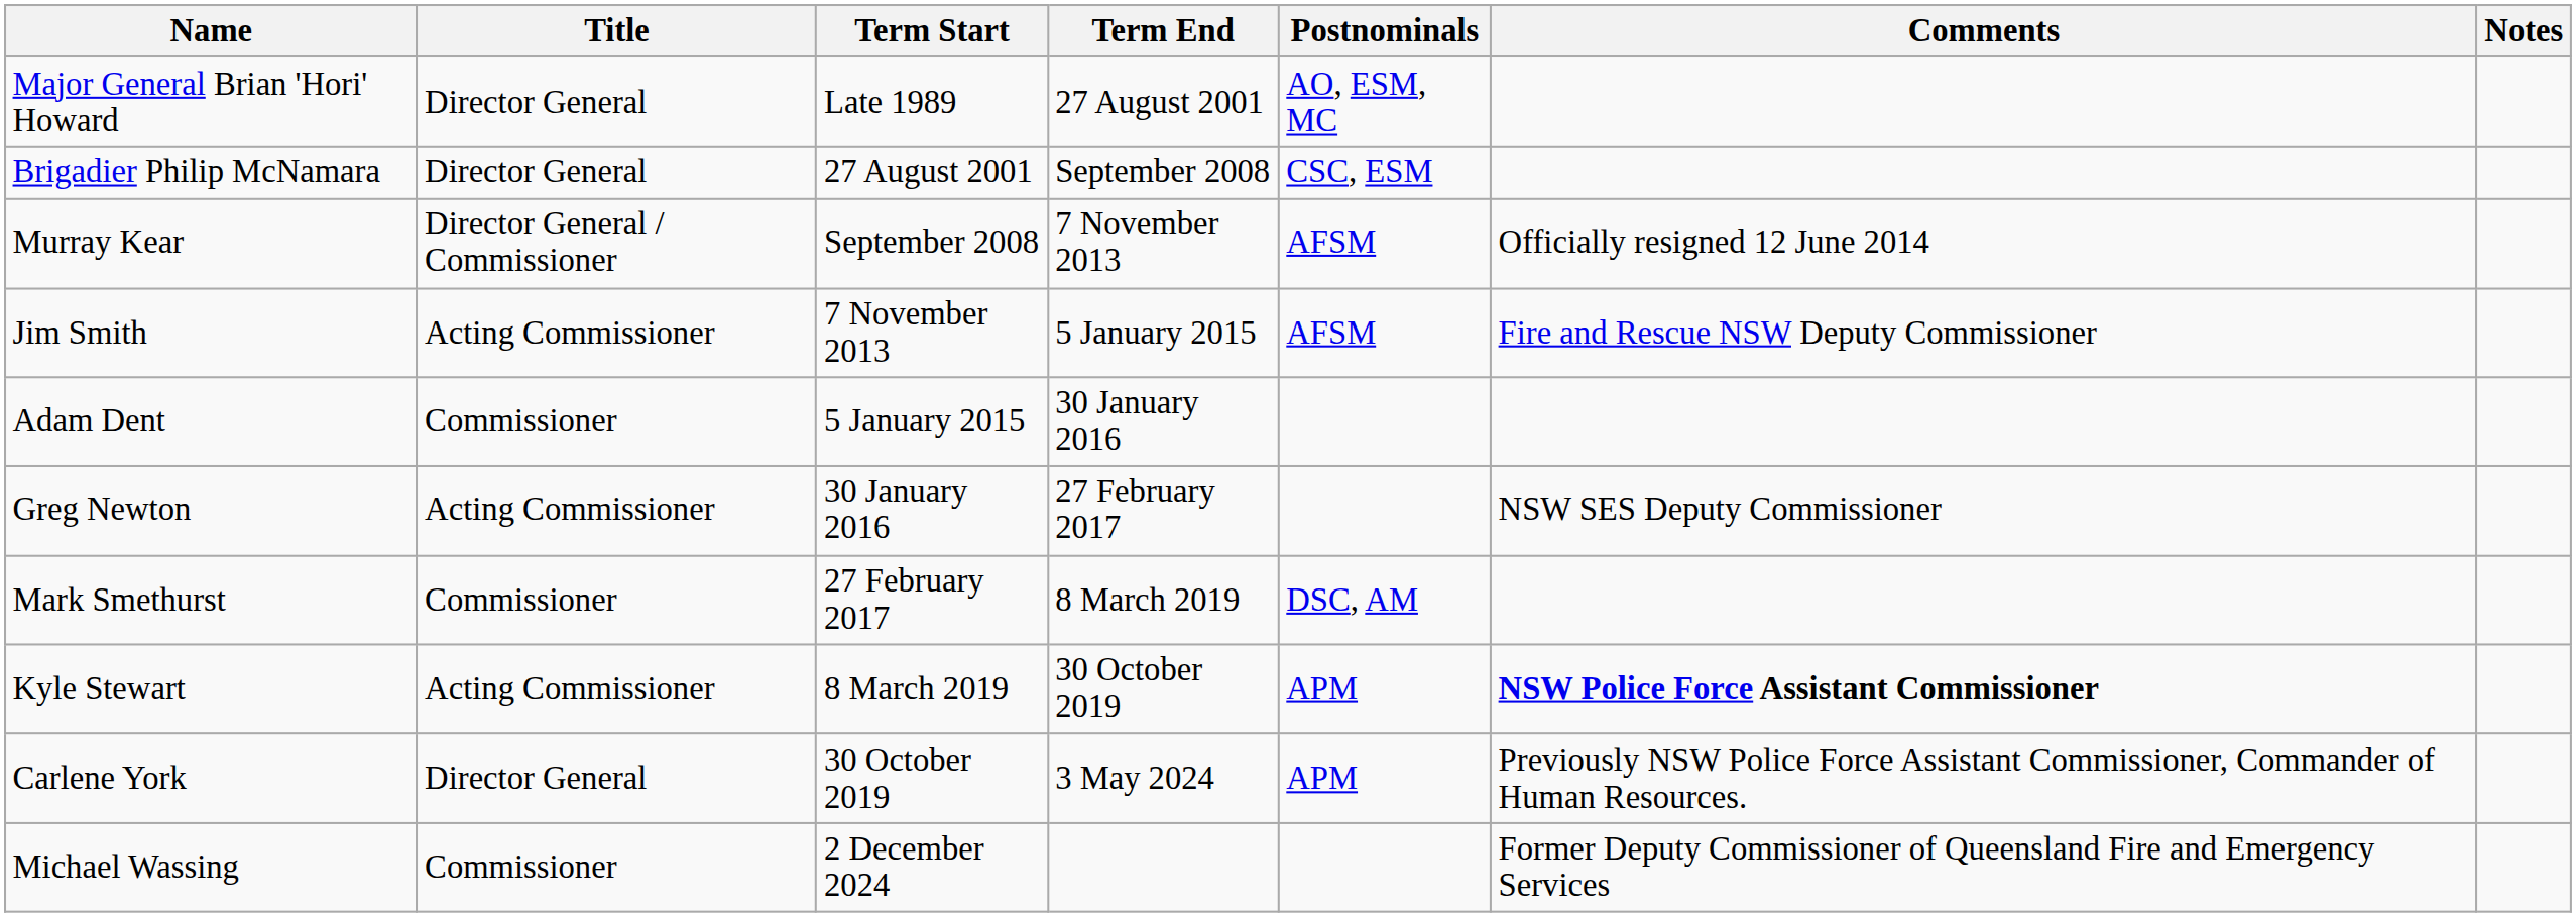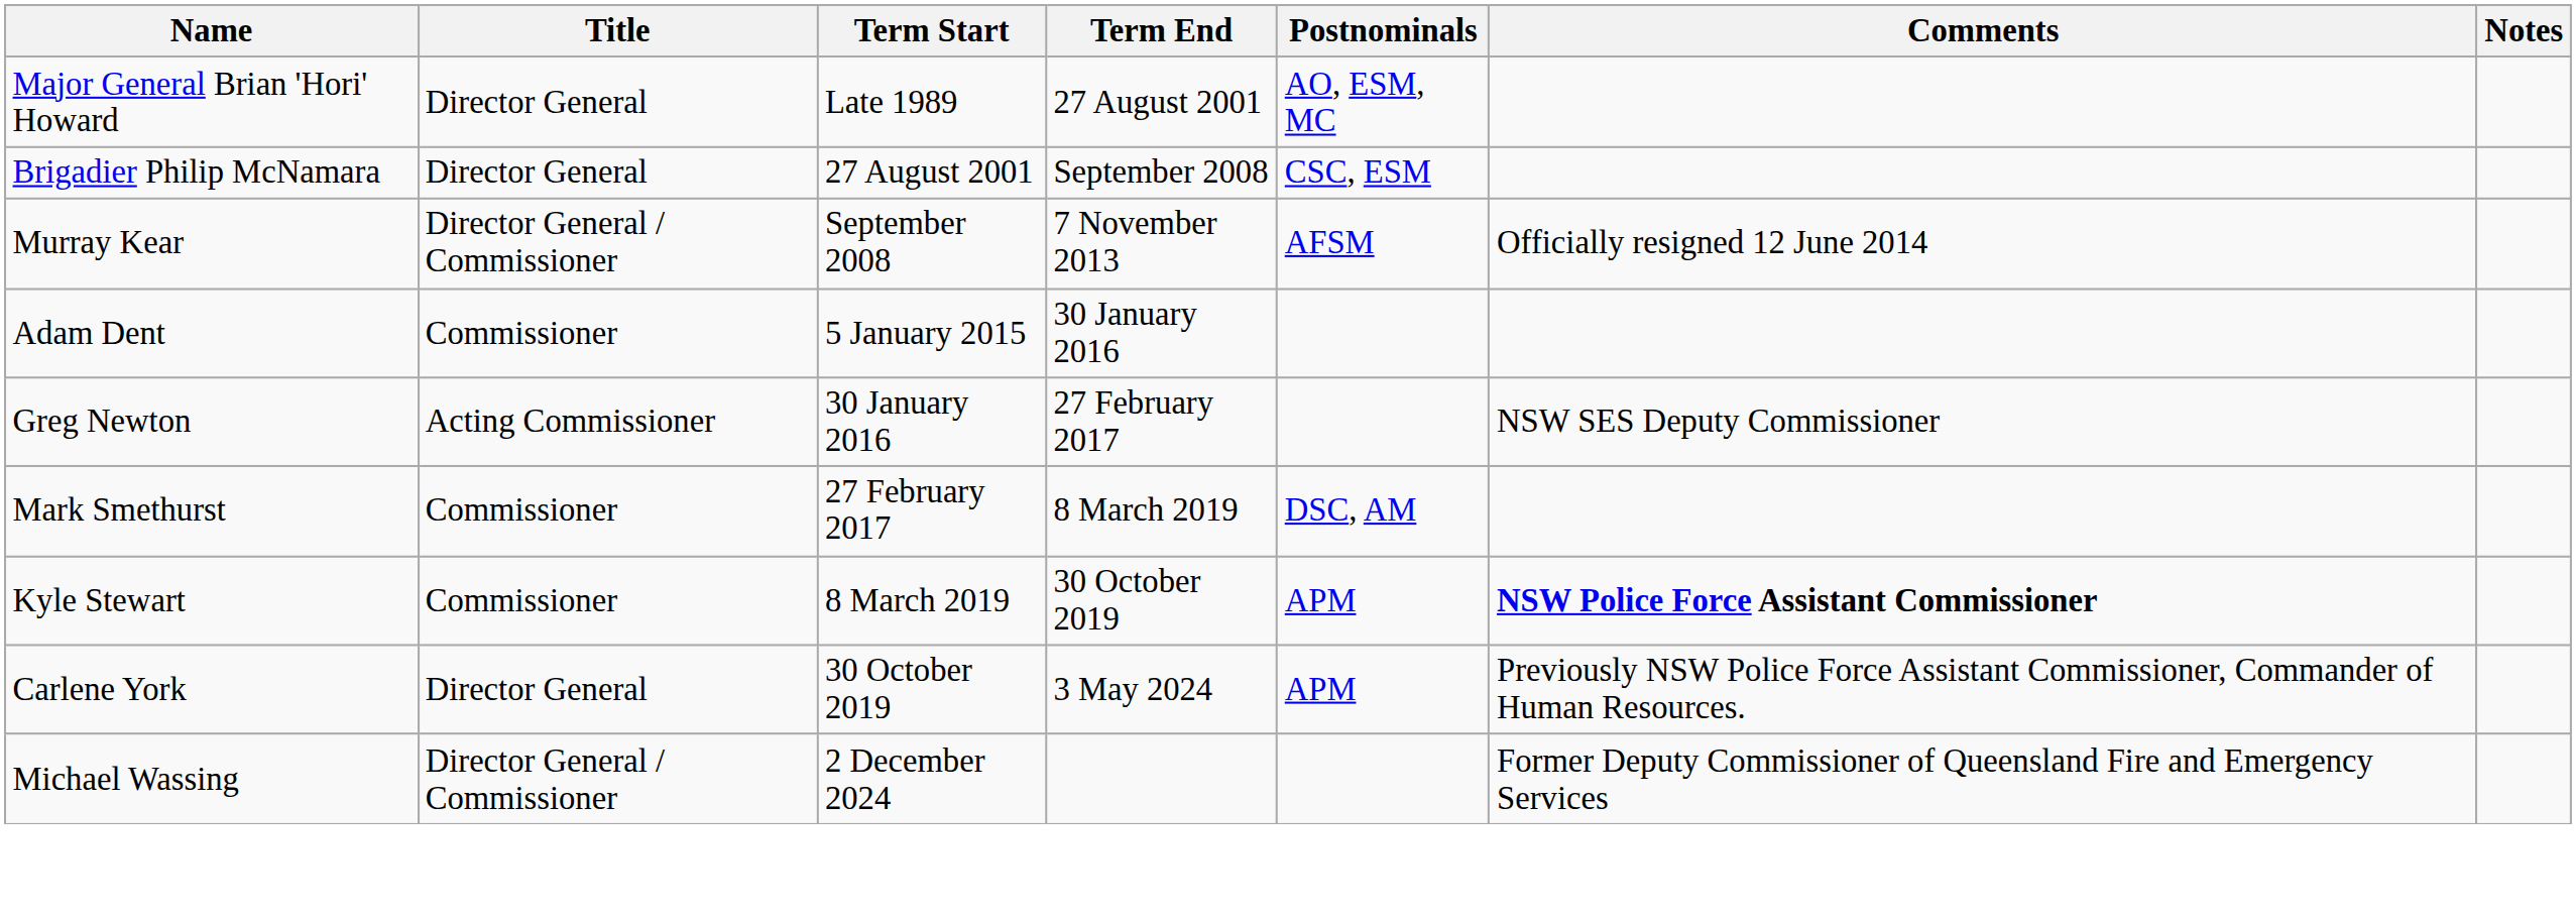 <table class="wikitable">
 <tr>
 <th>Name</th>
 <th>Title</th>
 <th>Term Start</th>
 <th>Term End</th>
 <th>Postnominals</th>
 <th>Comments</th>
 <th>Notes</th>
 </tr>
 <tr>
 <td><a href='#'>Major General</a> Brian 'Hori' Howard</td>
 <td>Director General</td>
 <td>Late 1989</td>
 <td>27 August 2001</td>
 <td><a href='#'>AO</a>, <a href='#'>ESM</a>, <a href='#'>MC</a></td>
 <td></td>
 <td></td>
 </tr>
 <tr>
 <td><a href='#'>Brigadier</a> Philip McNamara</td>
 <td>Director General</td>
 <td>27 August 2001</td>
 <td>September 2008</td>
 <td><a href='#'>CSC</a>, <a href='#'>ESM</a></td>
 <td></td>
 <td></td>
 </tr>
 <tr>
 <td>Murray Kear</td>
 <td>Director General / Commissioner</td>
 <td>September 2008</td>
 <td>7 November 2013</td>
 <td><a href='#'>AFSM</a></td>
 <td>Officially resigned 12 June 2014</td>
 <td></td>
 </tr>
 <tr>
-<td>Jim Smith</td>
-<td>Acting Commissioner</td>
-<td>7 November 2013</td>
-<td>5 January 2015</td>
-<td><a href='#'>AFSM</a></td>
-<td><a href='#'>Fire and Rescue NSW</a> Deputy Commissioner</td>
-<td></td>
-</tr>
-<tr>
 <td>Adam Dent</td>
 <td>Commissioner</td>
 <td>5 January 2015</td>
 <td>30 January 2016</td>
 <td></td>
 <td></td>
 <td></td>
 </tr>
 <tr>
 <td>Greg Newton</td>
 <td>Acting Commissioner</td>
 <td>30 January 2016</td>
 <td>27 February 2017</td>
 <td></td>
 <td>NSW SES Deputy Commissioner</td>
 <td></td>
 </tr>
 <tr>
 <td>Mark Smethurst</td>
 <td>Commissioner</td>
 <td>27 February 2017</td>
 <td>8 March 2019</td>
 <td><a href='#'>DSC</a>, <a href='#'>AM</a></td>
 <td></td>
 <td></td>
 </tr>
 <tr>
 <td>Kyle Stewart</td>
-<td>Acting Commissioner</td>
+<td>Commissioner</td>
 <td>8 March 2019</td>
 <td>30 October 2019</td>
 <td><a href='#'>APM</a></td>
 <td><strong><a href='#'>NSW Police Force</a> Assistant Commissioner</strong></td>
 <td></td>
 </tr>
 <tr>
 <td>Carlene York</td>
 <td>Director General</td>
 <td>30 October 2019</td>
 <td>3 May 2024</td>
 <td><a href='#'>APM</a></td>
 <td>Previously NSW Police Force Assistant Commissioner, Commander of Human Resources.</td>
 <td></td>
 </tr>
 <tr>
 <td>Michael Wassing</td>
-<td>Commissioner</td>
+<td>Director General / Commissioner</td>
 <td>2 December 2024</td>
 <td></td>
 <td></td>
 <td>Former Deputy Commissioner of Queensland Fire and Emergency Services</td>
 <td></td>
 </tr>
 </table>
